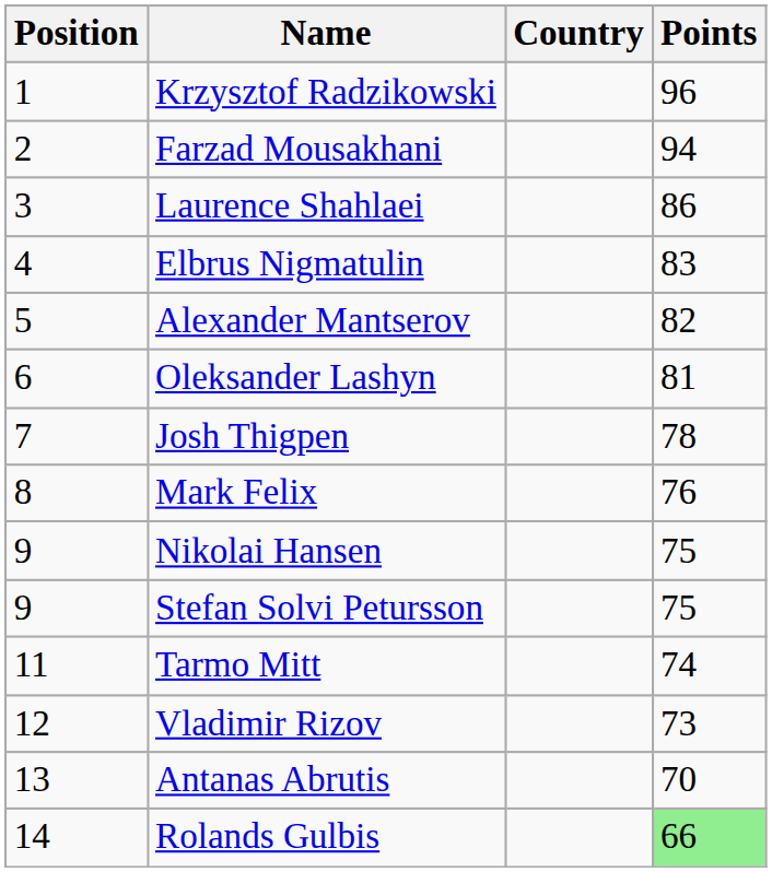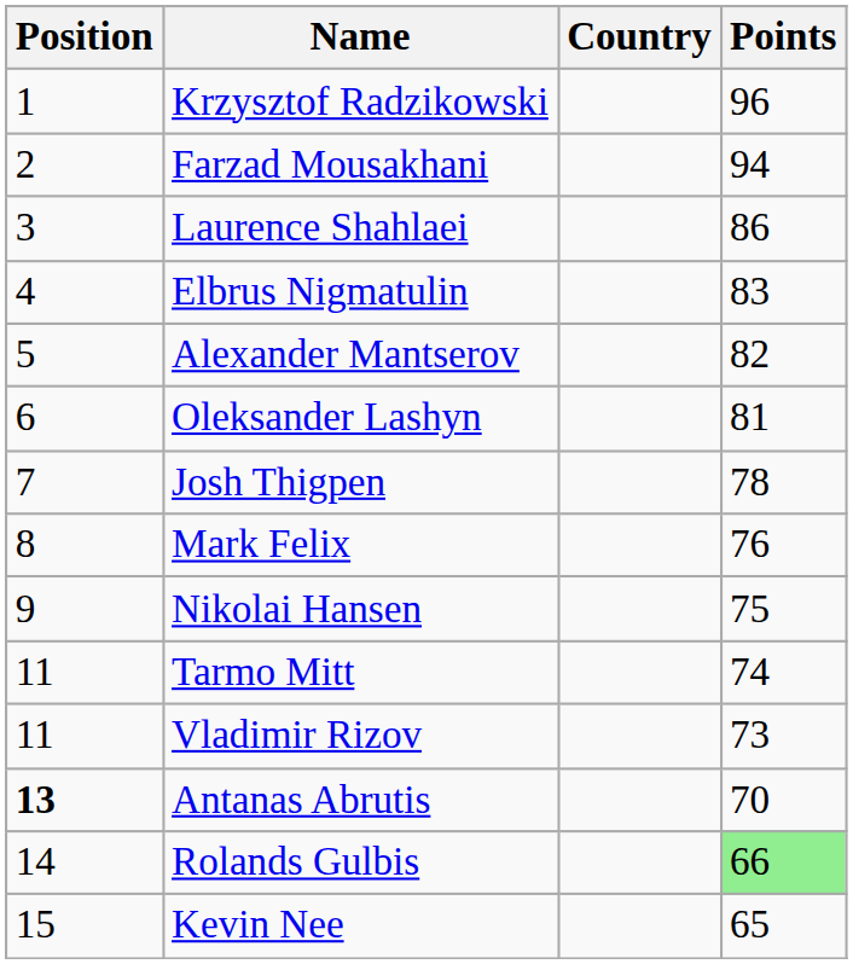 <table class="wikitable">
 <tr>
 <th>Position</th>
 <th>Name</th>
 <th>Country</th>
 <th>Points</th>
 </tr>
 <tr>
 <td>1</td>
 <td><a href='#'>Krzysztof Radzikowski</a></td>
 <td></td>
 <td>96</td>
 </tr>
 <tr>
 <td>2</td>
 <td><a href='#'>Farzad Mousakhani</a></td>
 <td></td>
 <td>94</td>
 </tr>
 <tr>
 <td>3</td>
 <td><a href='#'>Laurence Shahlaei</a></td>
 <td></td>
 <td>86</td>
 </tr>
 <tr>
 <td>4</td>
 <td><a href='#'>Elbrus Nigmatulin</a></td>
 <td></td>
 <td>83</td>
 </tr>
 <tr>
 <td>5</td>
 <td><a href='#'>Alexander Mantserov</a></td>
 <td></td>
 <td>82</td>
 </tr>
 <tr>
 <td>6</td>
 <td><a href='#'>Oleksander Lashyn</a></td>
 <td></td>
 <td>81</td>
 </tr>
 <tr>
 <td>7</td>
 <td><a href='#'>Josh Thigpen</a></td>
 <td></td>
 <td>78</td>
 </tr>
 <tr>
 <td>8</td>
 <td><a href='#'>Mark Felix</a></td>
 <td></td>
 <td>76</td>
 </tr>
 <tr>
 <td>9</td>
 <td><a href='#'>Nikolai Hansen</a></td>
 <td></td>
 <td>75</td>
 </tr>
 <tr>
-<td>9</td>
-<td><a href='#'>Stefan Solvi Petursson</a></td>
-<td></td>
-<td>75</td>
-</tr>
-<tr>
 <td>11</td>
 <td><a href='#'>Tarmo Mitt</a></td>
 <td></td>
 <td>74</td>
 </tr>
 <tr>
-<td>12</td>
+<td>11</td>
 <td><a href='#'>Vladimir Rizov</a></td>
 <td></td>
 <td>73</td>
 </tr>
 <tr>
-<td>13</td>
+<td><strong>13</strong></td>
 <td><a href='#'>Antanas Abrutis</a></td>
 <td></td>
 <td>70</td>
 </tr>
 <tr>
 <td>14</td>
 <td><a href='#'>Rolands Gulbis</a></td>
 <td></td>
 <td style="background: lightgreen;">66</td>
 </tr>
 <tr>
+<td>15</td>
+<td><a href='#'>Kevin Nee</a></td>
+<td></td>
+<td>65</td>
+</tr>
+<tr>
 </tr>
 </table>
